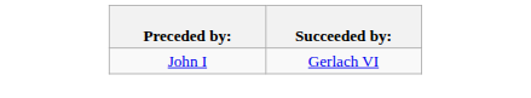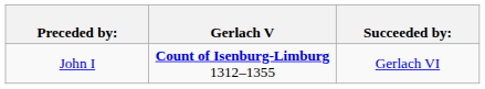 <table class="wikitable" style="margin:1em auto;">
 <tr align="center">
 <th width=150px><br>Preceded by:</th>
+<th width=200px><br>Gerlach V</th>
 <th width=150px><br>Succeeded by:</th>
 </tr>
 <tr align="center">
 <td><a href='#'>John I</a></td>
+<td><strong><a href='#'>Count of Isenburg-Limburg</a></strong><br>1312–1355</td>
 <td><a href='#'>Gerlach VI</a></td>
 </tr>
 </table>
